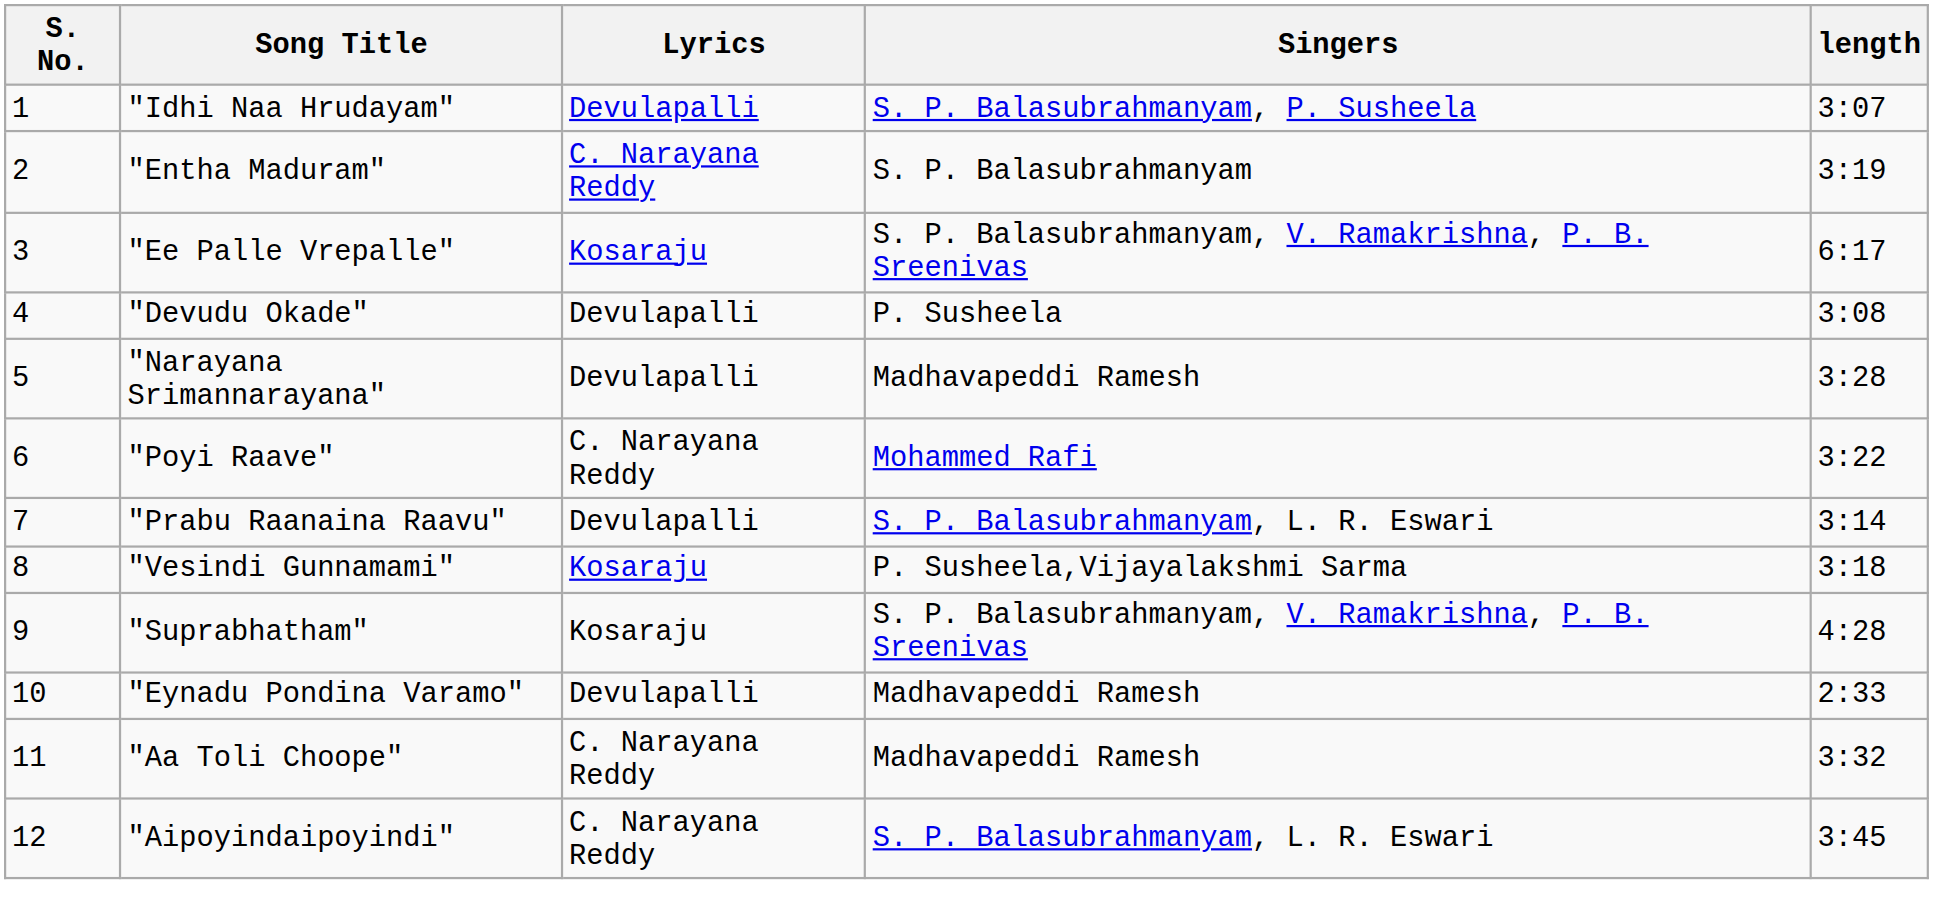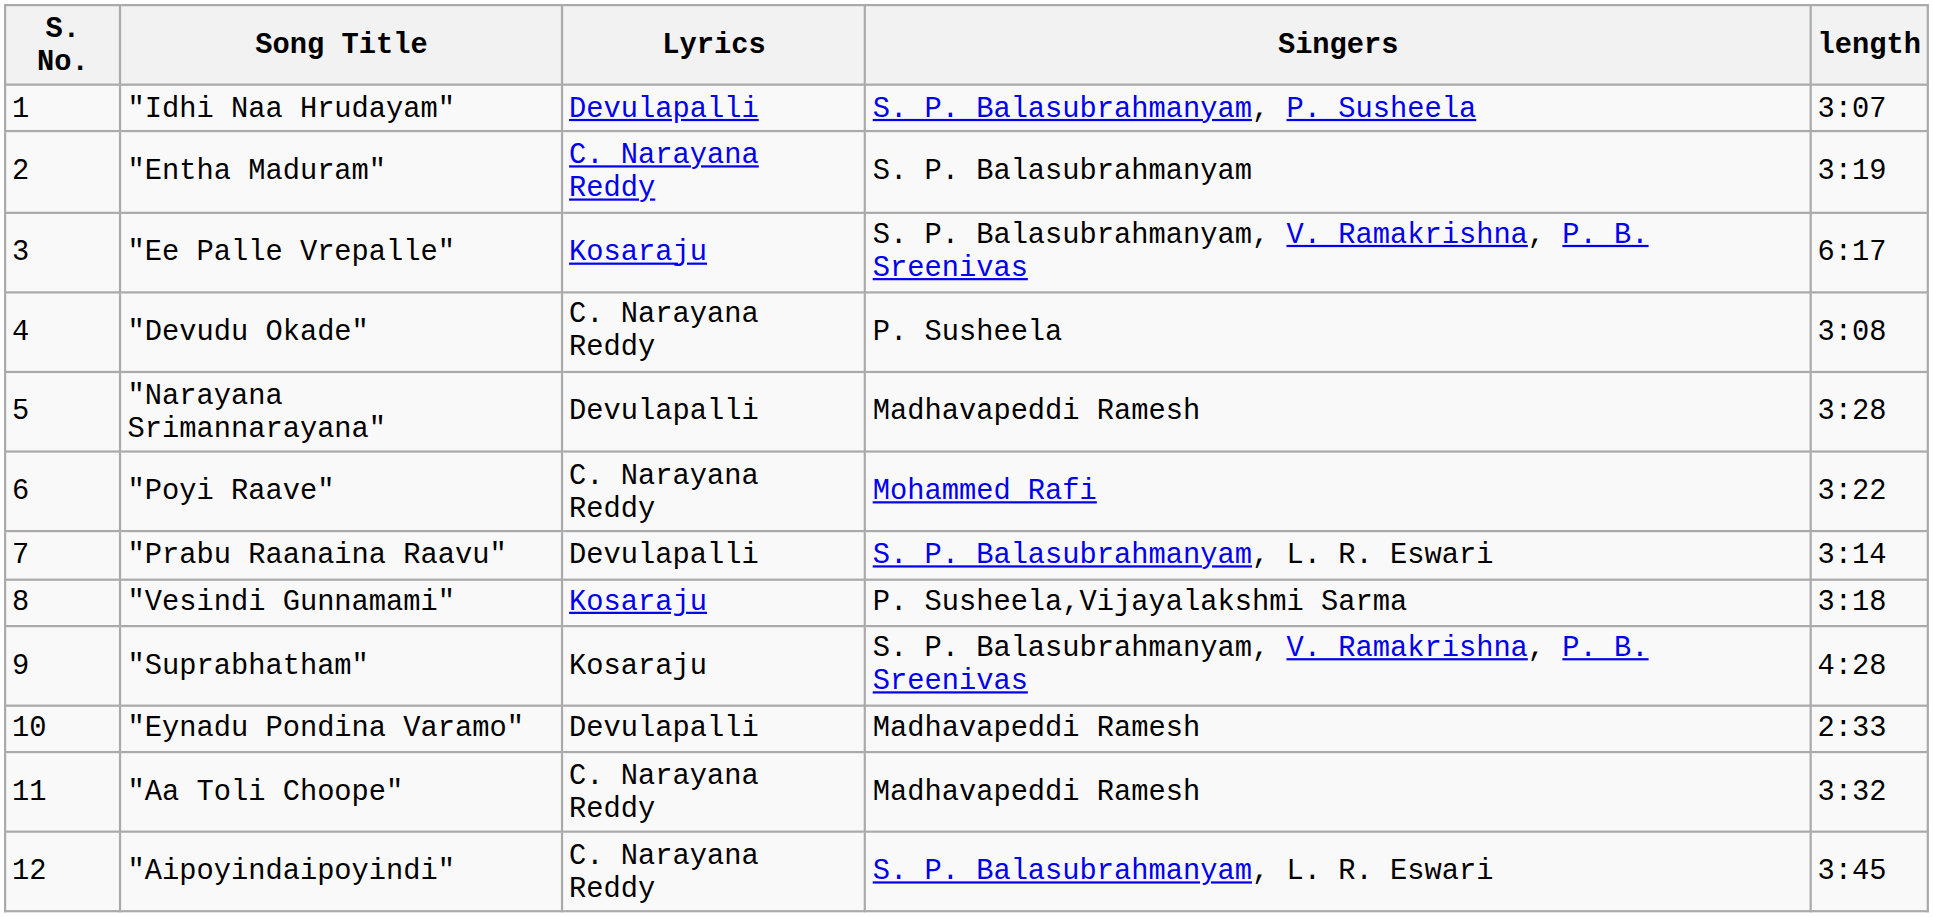 <table class="wikitable">
 <tr>
 <th>S. No.</th>
 <th>Song Title</th>
 <th>Lyrics</th>
 <th>Singers</th>
 <th>length</th>
 </tr>
 <tr>
 <td>1</td>
 <td>"Idhi Naa Hrudayam"</td>
 <td><a href='#'>Devulapalli</a></td>
 <td><a href='#'>S. P. Balasubrahmanyam</a>, <a href='#'>P. Susheela</a></td>
 <td>3:07</td>
 </tr>
 <tr>
 <td>2</td>
 <td>"Entha Maduram"</td>
 <td><a href='#'>C. Narayana Reddy</a></td>
 <td>S. P. Balasubrahmanyam</td>
 <td>3:19</td>
 </tr>
 <tr>
 <td>3</td>
 <td>"Ee Palle Vrepalle"</td>
 <td><a href='#'>Kosaraju</a></td>
 <td>S. P. Balasubrahmanyam, <a href='#'>V. Ramakrishna</a>, <a href='#'>P. B. Sreenivas</a></td>
 <td>6:17</td>
 </tr>
 <tr>
 <td>4</td>
 <td>"Devudu Okade"</td>
-<td>Devulapalli</td>
+<td>C. Narayana Reddy</td>
 <td>P. Susheela</td>
 <td>3:08</td>
 </tr>
 <tr>
 <td>5</td>
 <td>"Narayana Srimannarayana"</td>
 <td>Devulapalli</td>
 <td>Madhavapeddi Ramesh</td>
 <td>3:28</td>
 </tr>
 <tr>
 <td>6</td>
 <td>"Poyi Raave"</td>
 <td>C. Narayana Reddy</td>
 <td><a href='#'>Mohammed Rafi</a></td>
 <td>3:22</td>
 </tr>
 <tr>
 <td>7</td>
 <td>"Prabu Raanaina Raavu"</td>
 <td>Devulapalli</td>
 <td><a href='#'>S. P. Balasubrahmanyam</a>, L. R. Eswari</td>
 <td>3:14</td>
 </tr>
 <tr>
 <td>8</td>
 <td>"Vesindi Gunnamami"</td>
 <td><a href='#'>Kosaraju</a></td>
 <td>P. Susheela,Vijayalakshmi Sarma</td>
 <td>3:18</td>
 </tr>
 <tr>
 <td>9</td>
 <td>"Suprabhatham"</td>
 <td>Kosaraju</td>
 <td>S. P. Balasubrahmanyam, <a href='#'>V. Ramakrishna</a>, <a href='#'>P. B. Sreenivas</a></td>
 <td>4:28</td>
 </tr>
 <tr>
 <td>10</td>
 <td>"Eynadu Pondina Varamo"</td>
 <td>Devulapalli</td>
 <td>Madhavapeddi Ramesh</td>
 <td>2:33</td>
 </tr>
 <tr>
 <td>11</td>
 <td>"Aa Toli Choope"</td>
 <td>C. Narayana Reddy</td>
 <td>Madhavapeddi Ramesh</td>
 <td>3:32</td>
 </tr>
 <tr>
 <td>12</td>
 <td>"Aipoyindaipoyindi"</td>
 <td>C. Narayana Reddy</td>
 <td><a href='#'>S. P. Balasubrahmanyam</a>, L. R. Eswari</td>
 <td>3:45</td>
 </tr>
 </table>
